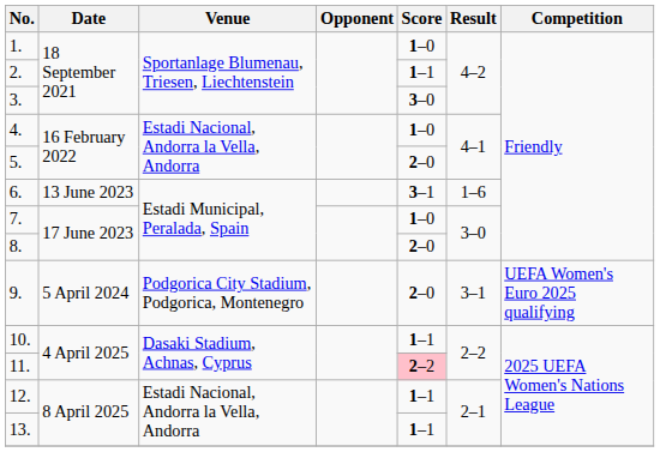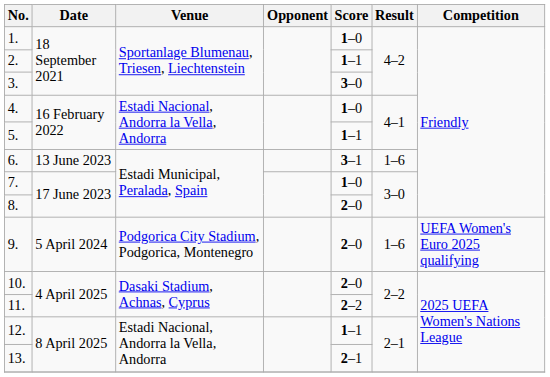 <table class="wikitable">
 <tr>
 <th>No.</th>
 <th>Date</th>
 <th>Venue</th>
 <th>Opponent</th>
 <th>Score</th>
 <th>Result</th>
 <th>Competition</th>
 </tr>
 <tr>
 <td>1.</td>
 <td rowspan=3>18 September 2021</td>
 <td rowspan=3><a href='#'>Sportanlage Blumenau</a>, <a href='#'>Triesen</a>, <a href='#'>Liechtenstein</a></td>
 <td rowspan=3></td>
 <td align=center><strong>1</strong>–0</td>
 <td rowspan=3 align=center>4–2</td>
 <td rowspan=8><a href='#'>Friendly</a></td>
 </tr>
 <tr>
 <td>2.</td>
 <td align=center><strong>1</strong>–1</td>
 </tr>
 <tr>
 <td>3.</td>
 <td align=center><strong>3</strong>–0</td>
 </tr>
 <tr>
 <td>4.</td>
 <td rowspan=2>16 February 2022</td>
 <td rowspan=2><a href='#'>Estadi Nacional</a>, <a href='#'>Andorra la Vella</a>, <a href='#'>Andorra</a></td>
 <td rowspan=2></td>
 <td align=center><strong>1</strong>–0</td>
 <td rowspan=2 align=center>4–1</td>
 </tr>
 <tr>
 <td>5.</td>
-<td align=center><strong>2</strong>–0</td>
+<td align=center><strong>1</strong>–1</td>
 </tr>
 <tr>
 <td>6.</td>
 <td>13 June 2023</td>
 <td rowspan=3>Estadi Municipal, <a href='#'>Peralada</a>, <a href='#'>Spain</a></td>
 <td></td>
 <td align=center><strong>3</strong>–1</td>
 <td align=center>1–6</td>
 </tr>
 <tr>
 <td>7.</td>
 <td rowspan=2>17 June 2023</td>
 <td rowspan=2></td>
 <td align=center><strong>1</strong>–0</td>
 <td rowspan=2 align=center>3–0</td>
 </tr>
 <tr>
 <td>8.</td>
 <td align=center><strong>2</strong>–0</td>
 </tr>
 <tr>
 <td>9.</td>
 <td>5 April 2024</td>
 <td><a href='#'>Podgorica City Stadium</a>, Podgorica, Montenegro</td>
 <td></td>
 <td align=center><strong>2</strong>–0</td>
-<td align=center>3–1</td>
+<td align=center>1–6</td>
 <td><a href='#'>UEFA Women's Euro 2025 qualifying</a></td>
 </tr>
 <tr>
 <td>10.</td>
 <td rowspan=2>4 April 2025</td>
 <td rowspan=2><a href='#'>Dasaki Stadium</a>, <a href='#'>Achnas</a>, <a href='#'>Cyprus</a></td>
 <td rowspan=2></td>
-<td align=center><strong>1</strong>–1</td>
+<td align=center><strong>2</strong>–0</td>
 <td rowspan=2 align=center>2–2</td>
 <td rowspan=4><a href='#'>2025 UEFA Women's Nations League</a></td>
 </tr>
 <tr>
 <td>11.</td>
-<td align=center style="background: pink;"><strong>2</strong>–2</td>
+<td align=center><strong>2</strong>–2</td>
 </tr>
 <tr>
 <td>12.</td>
 <td rowspan=2>8 April 2025</td>
 <td rowspan=2>Estadi Nacional, Andorra la Vella, Andorra</td>
 <td rowspan=2></td>
 <td align=center><strong>1</strong>–1</td>
 <td rowspan=2 align=center>2–1</td>
 </tr>
 <tr>
 <td>13.</td>
-<td align=center><strong>1</strong>–1</td>
+<td align=center><strong>2</strong>–1</td>
 </tr>
 <tr>
 </tr>
 </table>
